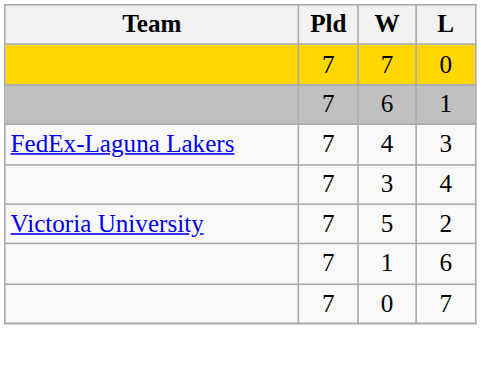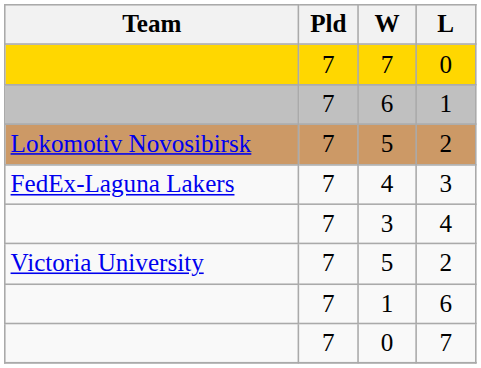 <table class="wikitable" style="text-align:center;">
 <tr>
 <th width=180>Team</th>
 <th width=30>Pld</th>
 <th width=30>W</th>
 <th width=30>L</th>
 </tr>
 <tr bgcolor=gold>
 <td align="left"></td>
 <td>7</td>
 <td>7</td>
 <td>0</td>
 </tr>
 <tr bgcolor=silver>
 <td align="left"></td>
 <td>7</td>
 <td>6</td>
 <td>1</td>
+</tr>
+<tr bgcolor="#cc9966">
+<td align="left"> <a href='#'>Lokomotiv Novosibirsk</a></td>
+<td>7</td>
+<td>5</td>
+<td>2</td>
 </tr>
 <tr>
 <td align="left"> <a href='#'>FedEx-Laguna Lakers</a></td>
 <td>7</td>
 <td>4</td>
 <td>3</td>
 </tr>
 <tr>
 <td align="left"></td>
 <td>7</td>
 <td>3</td>
 <td>4</td>
 </tr>
 <tr>
 <td align="left"> <a href='#'>Victoria University</a></td>
 <td>7</td>
 <td>5</td>
 <td>2</td>
 </tr>
 <tr>
 <td align="left"></td>
 <td>7</td>
 <td>1</td>
 <td>6</td>
 </tr>
 <tr>
 <td align="left"></td>
 <td>7</td>
 <td>0</td>
 <td>7</td>
 </tr>
 <tr>
 </tr>
 </table>
